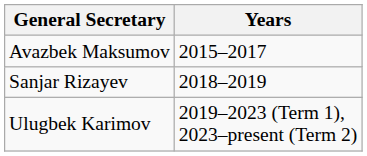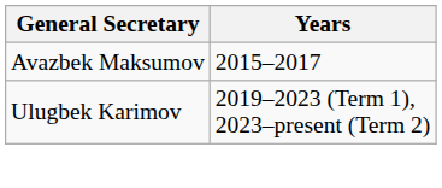 <table class="wikitable">
 <tr>
 <th>General Secretary</th>
 <th>Years</th>
 </tr>
 <tr>
 <td> Avazbek Maksumov</td>
 <td>2015–2017</td>
 </tr>
 <tr>
-<td> Sanjar Rizayev</td>
-<td>2018–2019</td>
-</tr>
-<tr>
 <td> Ulugbek Karimov</td>
 <td>2019–2023 (Term 1), <br>2023–present (Term 2)</td>
 </tr>
 </table>
